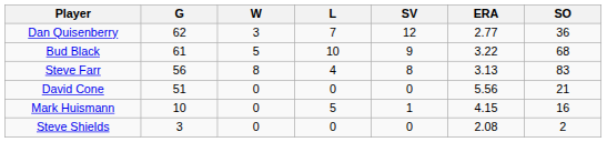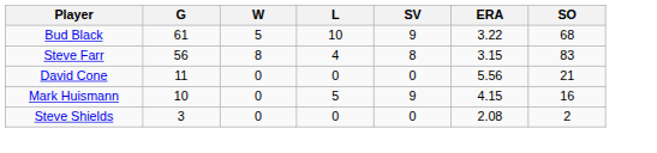 <table class="wikitable sortable">
 <tr>
 <th bgcolor="#DDDDFF" width="16%">Player</th>
 <th bgcolor="#DDDDFF" width="9%">G</th>
 <th bgcolor="#DDDDFF" width="9%">W</th>
 <th bgcolor="#DDDDFF" width="9%">L</th>
 <th bgcolor="#DDDDFF" width="9%">SV</th>
 <th bgcolor="#DDDDFF" width="9%">ERA</th>
 <th bgcolor="#DDDDFF" width="9%">SO</th>
-</tr>
-<tr align="center">
-<td><a href='#'>Dan Quisenberry</a></td>
-<td>62</td>
-<td>3</td>
-<td>7</td>
-<td>12</td>
-<td>2.77</td>
-<td>36</td>
 </tr>
 <tr align=center>
 <td><a href='#'>Bud Black</a></td>
 <td>61</td>
 <td>5</td>
 <td>10</td>
 <td>9</td>
 <td>3.22</td>
 <td>68</td>
 </tr>
 <tr align=center>
 <td><a href='#'>Steve Farr</a></td>
 <td>56</td>
 <td>8</td>
 <td>4</td>
 <td>8</td>
-<td>3.13</td>
+<td>3.15</td>
 <td>83</td>
 </tr>
 <tr align=center>
 <td><a href='#'>David Cone</a></td>
-<td>51</td>
+<td>11</td>
 <td>0</td>
 <td>0</td>
 <td>0</td>
 <td>5.56</td>
 <td>21</td>
 </tr>
 <tr align=center>
 <td><a href='#'>Mark Huismann</a></td>
 <td>10</td>
 <td>0</td>
 <td>5</td>
-<td>1</td>
+<td>9</td>
 <td>4.15</td>
 <td>16</td>
 </tr>
 <tr align="center">
 <td><a href='#'>Steve Shields</a></td>
 <td>3</td>
 <td>0</td>
 <td>0</td>
 <td>0</td>
 <td>2.08</td>
 <td>2</td>
 </tr>
 </table>
